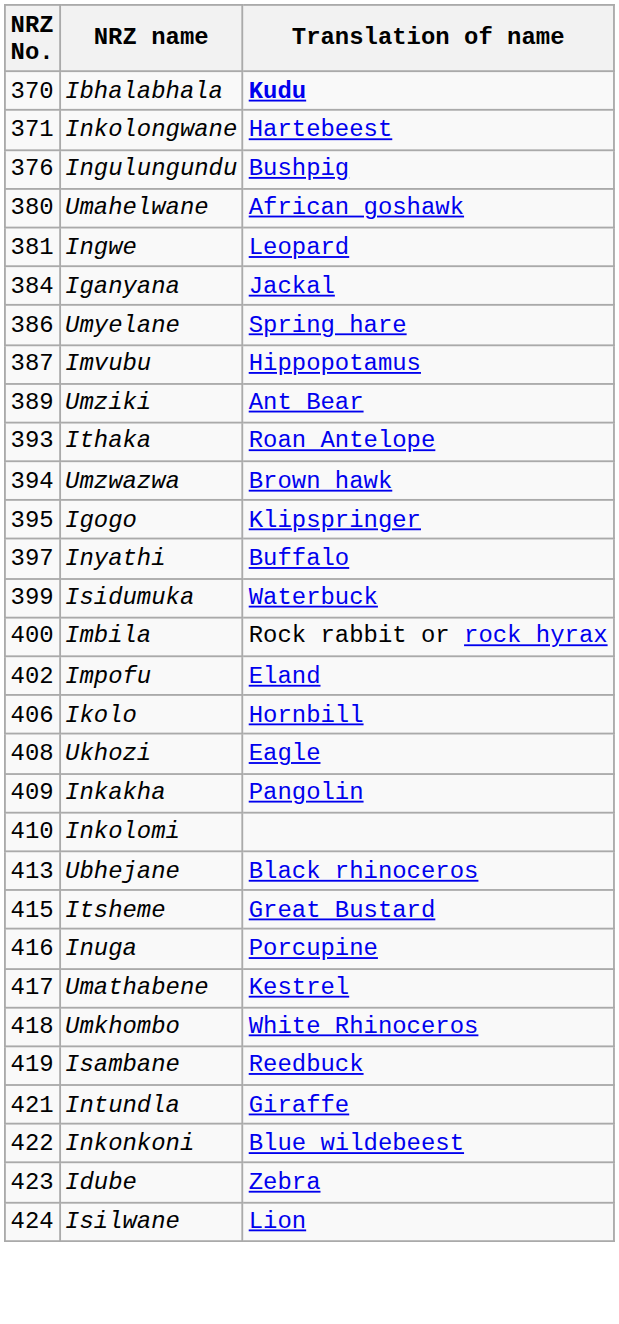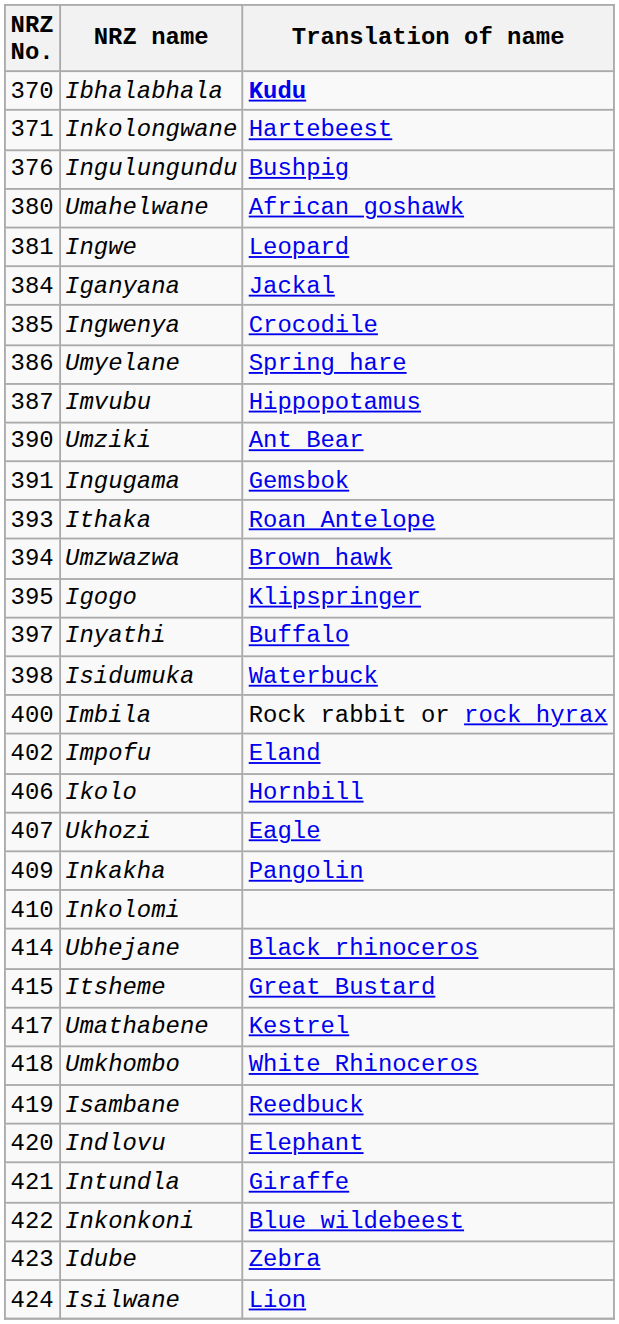 <table class=wikitable>
 <tr>
 <th>NRZ<br>No.</th>
 <th>NRZ name</th>
 <th>Translation of name</th>
 </tr>
 <tr>
 <td align=center>370</td>
 <td><em>Ibhalabhala</em></td>
 <td><strong><a href='#'>Kudu</a></strong></td>
 </tr>
 <tr>
 <td align=center>371</td>
 <td><em>Inkolongwane </em></td>
 <td><a href='#'>Hartebeest</a></td>
 </tr>
 <tr>
 <td align=center>376</td>
 <td><em>Ingulungundu</em></td>
 <td><a href='#'>Bushpig</a></td>
 </tr>
 <tr>
 <td align=center>380</td>
 <td><em>Umahelwane</em></td>
 <td><a href='#'>African goshawk</a></td>
 </tr>
 <tr>
 <td align=center>381</td>
 <td><em>Ingwe</em></td>
 <td><a href='#'>Leopard</a></td>
 </tr>
 <tr>
 <td align=center>384</td>
 <td><em>Iganyana</em></td>
 <td><a href='#'>Jackal</a></td>
 </tr>
 <tr>
+<td align=center>385</td>
+<td><em>Ingwenya</em></td>
+<td><a href='#'>Crocodile</a></td>
+</tr>
+<tr>
 <td align=center>386</td>
 <td><em>Umyelane</em></td>
 <td><a href='#'>Spring hare</a></td>
 </tr>
 <tr>
 <td align=center>387</td>
 <td><em>Imvubu</em></td>
 <td><a href='#'>Hippopotamus</a></td>
 </tr>
 <tr>
-<td align=center>389</td>
+<td align=center>390</td>
 <td><em>Umziki</em></td>
 <td><a href='#'>Ant Bear</a></td>
+</tr>
+<tr>
+<td align=center>391</td>
+<td><em>Ingugama </em></td>
+<td><a href='#'>Gemsbok</a></td>
 </tr>
 <tr>
 <td align=center>393</td>
 <td><em>Ithaka </em></td>
 <td><a href='#'>Roan Antelope</a></td>
 </tr>
 <tr>
 <td align=center>394</td>
 <td><em>Umzwazwa</em></td>
 <td><a href='#'>Brown hawk</a></td>
 </tr>
 <tr>
 <td align=center>395</td>
 <td><em>Igogo  </em></td>
 <td><a href='#'>Klipspringer</a></td>
 </tr>
 <tr>
 <td align=center>397</td>
 <td><em>Inyathi </em></td>
 <td><a href='#'>Buffalo</a></td>
 </tr>
 <tr>
-<td align=center>399</td>
+<td align=center>398</td>
 <td><em>Isidumuka</em></td>
 <td><a href='#'>Waterbuck</a></td>
 </tr>
 <tr>
 <td align=center>400</td>
 <td><em>Imbila</em></td>
 <td>Rock rabbit or <a href='#'>rock hyrax</a></td>
 </tr>
 <tr>
 <td align=center>402</td>
 <td><em>Impofu </em></td>
 <td><a href='#'>Eland</a></td>
 </tr>
 <tr>
 <td align=center>406</td>
 <td><em>Ikolo</em></td>
 <td><a href='#'>Hornbill</a></td>
 </tr>
 <tr>
-<td align=center>408</td>
+<td align=center>407</td>
 <td><em>Ukhozi</em></td>
 <td><a href='#'>Eagle</a></td>
 </tr>
 <tr>
 <td align=center>409</td>
 <td><em>Inkakha</em></td>
 <td><a href='#'>Pangolin</a></td>
 </tr>
 <tr>
 <td align=center>410</td>
 <td><em>Inkolomi</em></td>
 <td></td>
 </tr>
 <tr>
-<td align=center>413</td>
+<td align=center>414</td>
 <td><em>Ubhejane</em></td>
 <td><a href='#'>Black rhinoceros</a></td>
 </tr>
 <tr>
 <td align=center>415</td>
 <td><em>Itsheme </em></td>
 <td><a href='#'>Great Bustard</a></td>
-</tr>
-<tr>
-<td align=center>416</td>
-<td><em>Inuga</em></td>
-<td><a href='#'>Porcupine</a></td>
 </tr>
 <tr>
 <td align=center>417</td>
 <td><em>Umathabene</em></td>
 <td><a href='#'>Kestrel</a></td>
 </tr>
 <tr>
 <td align=center>418</td>
 <td><em>Umkhombo</em></td>
 <td><a href='#'>White Rhinoceros</a></td>
 </tr>
 <tr>
 <td align=center>419</td>
 <td><em>Isambane</em></td>
 <td><a href='#'>Reedbuck</a></td>
+</tr>
+<tr>
+<td align=center>420</td>
+<td><em>Indlovu</em></td>
+<td><a href='#'>Elephant</a></td>
 </tr>
 <tr>
 <td align=center>421</td>
 <td><em>Intundla</em></td>
 <td><a href='#'>Giraffe</a></td>
 </tr>
 <tr>
 <td align=center>422</td>
 <td><em>Inkonkoni</em></td>
 <td><a href='#'>Blue wildebeest</a></td>
 </tr>
 <tr>
 <td align=center>423</td>
 <td><em>Idube</em></td>
 <td><a href='#'>Zebra</a></td>
 </tr>
 <tr>
 <td align=center>424</td>
 <td><em>Isilwane</em></td>
 <td><a href='#'>Lion</a></td>
 </tr>
 <tr>
 </tr>
 </table>
